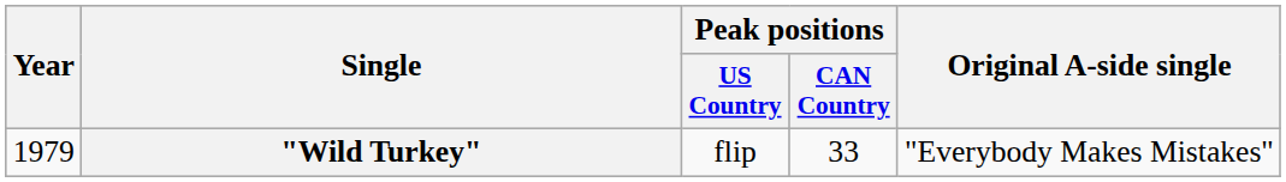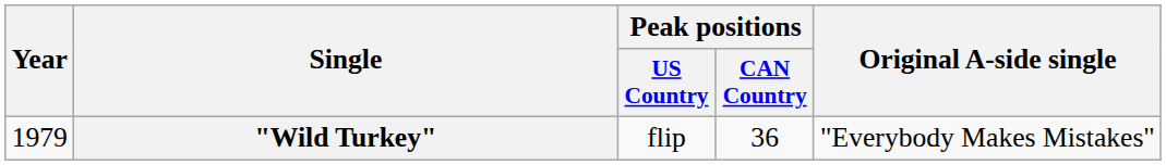 <table class="wikitable plainrowheaders" style="text-align:center;">
 <tr>
 <th rowspan="2">Year</th>
 <th rowspan="2" style="width:19em;">Single</th>
 <th colspan="2">Peak positions</th>
 <th rowspan="2">Original A-side single</th>
 </tr>
 <tr style="font-size:smaller;">
 <th width="50"><a href='#'>US Country</a></th>
 <th width="50"><a href='#'>CAN Country</a></th>
 </tr>
 <tr>
 <td>1979</td>
 <th scope="row">"Wild Turkey"</th>
 <td>flip</td>
-<td>33</td>
+<td>36</td>
 <td align="left">"Everybody Makes Mistakes"</td>
 </tr>
 </table>
